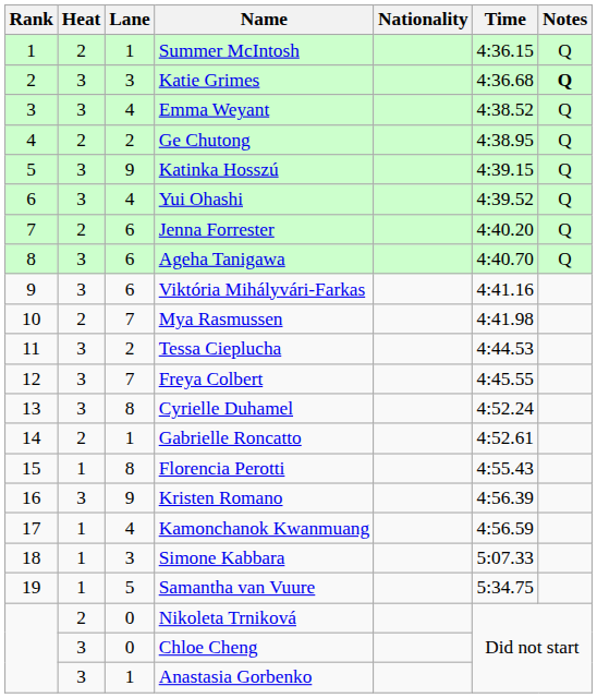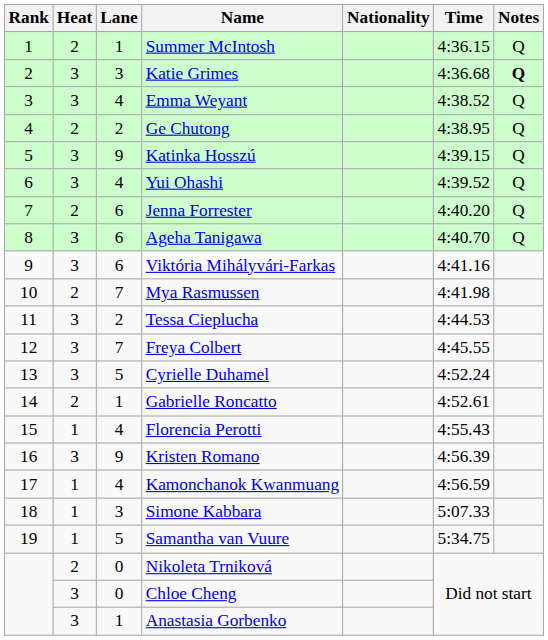 <table class="wikitable sortable" style="text-align:center">
 <tr>
 <th>Rank</th>
 <th>Heat</th>
 <th>Lane</th>
 <th>Name</th>
 <th>Nationality</th>
 <th>Time</th>
 <th>Notes</th>
 </tr>
 <tr bgcolor=ccffcc>
 <td>1</td>
 <td>2</td>
 <td>1</td>
 <td align=left><a href='#'>Summer McIntosh</a></td>
 <td align=left></td>
 <td>4:36.15</td>
 <td>Q</td>
 </tr>
 <tr bgcolor=ccffcc>
 <td>2</td>
 <td>3</td>
 <td>3</td>
 <td align=left><a href='#'>Katie Grimes</a></td>
 <td align=left></td>
 <td>4:36.68</td>
 <td><strong>Q</strong></td>
 </tr>
 <tr bgcolor=ccffcc>
 <td>3</td>
 <td>3</td>
 <td>4</td>
 <td align=left><a href='#'>Emma Weyant</a></td>
 <td align=left></td>
 <td>4:38.52</td>
 <td>Q</td>
 </tr>
 <tr bgcolor=ccffcc>
 <td>4</td>
 <td>2</td>
 <td>2</td>
 <td align=left><a href='#'>Ge Chutong</a></td>
 <td align=left></td>
 <td>4:38.95</td>
 <td>Q</td>
 </tr>
 <tr bgcolor=ccffcc>
 <td>5</td>
 <td>3</td>
 <td>9</td>
 <td align=left><a href='#'>Katinka Hosszú</a></td>
 <td align=left></td>
 <td>4:39.15</td>
 <td>Q</td>
 </tr>
 <tr bgcolor=ccffcc>
 <td>6</td>
 <td>3</td>
 <td>4</td>
 <td align=left><a href='#'>Yui Ohashi</a></td>
 <td align=left></td>
 <td>4:39.52</td>
 <td>Q</td>
 </tr>
 <tr bgcolor=ccffcc>
 <td>7</td>
 <td>2</td>
 <td>6</td>
 <td align=left><a href='#'>Jenna Forrester</a></td>
 <td align=left></td>
 <td>4:40.20</td>
 <td>Q</td>
 </tr>
 <tr bgcolor=ccffcc>
 <td>8</td>
 <td>3</td>
 <td>6</td>
 <td align=left><a href='#'>Ageha Tanigawa</a></td>
 <td align=left></td>
 <td>4:40.70</td>
 <td>Q</td>
 </tr>
 <tr>
 <td>9</td>
 <td>3</td>
 <td>6</td>
 <td align=left><a href='#'>Viktória Mihályvári-Farkas</a></td>
 <td align=left></td>
 <td>4:41.16</td>
 <td></td>
 </tr>
 <tr>
 <td>10</td>
 <td>2</td>
 <td>7</td>
 <td align=left><a href='#'>Mya Rasmussen</a></td>
 <td align=left></td>
 <td>4:41.98</td>
 <td></td>
 </tr>
 <tr>
 <td>11</td>
 <td>3</td>
 <td>2</td>
 <td align=left><a href='#'>Tessa Cieplucha</a></td>
 <td align=left></td>
 <td>4:44.53</td>
 <td></td>
 </tr>
 <tr>
 <td>12</td>
 <td>3</td>
 <td>7</td>
 <td align=left><a href='#'>Freya Colbert</a></td>
 <td align=left></td>
 <td>4:45.55</td>
 <td></td>
 </tr>
 <tr>
 <td>13</td>
 <td>3</td>
-<td>8</td>
+<td>5</td>
 <td align=left><a href='#'>Cyrielle Duhamel</a></td>
 <td align=left></td>
 <td>4:52.24</td>
 <td></td>
 </tr>
 <tr>
 <td>14</td>
 <td>2</td>
 <td>1</td>
 <td align=left><a href='#'>Gabrielle Roncatto</a></td>
 <td align=left></td>
 <td>4:52.61</td>
 <td></td>
 </tr>
 <tr>
 <td>15</td>
 <td>1</td>
-<td>8</td>
+<td>4</td>
 <td align=left><a href='#'>Florencia Perotti</a></td>
 <td align=left></td>
 <td>4:55.43</td>
 <td></td>
 </tr>
 <tr>
 <td>16</td>
 <td>3</td>
 <td>9</td>
 <td align=left><a href='#'>Kristen Romano</a></td>
 <td align=left></td>
 <td>4:56.39</td>
 <td></td>
 </tr>
 <tr>
 <td>17</td>
 <td>1</td>
 <td>4</td>
 <td align=left><a href='#'>Kamonchanok Kwanmuang</a></td>
 <td align=left></td>
 <td>4:56.59</td>
 <td></td>
 </tr>
 <tr>
 <td>18</td>
 <td>1</td>
 <td>3</td>
 <td align=left><a href='#'>Simone Kabbara</a></td>
 <td align=left></td>
 <td>5:07.33</td>
 <td></td>
 </tr>
 <tr>
 <td>19</td>
 <td>1</td>
 <td>5</td>
 <td align=left><a href='#'>Samantha van Vuure</a></td>
 <td align=left></td>
 <td>5:34.75</td>
 <td></td>
 </tr>
 <tr>
 <td rowspan=3></td>
 <td>2</td>
 <td>0</td>
 <td align=left><a href='#'>Nikoleta Trniková</a></td>
 <td align=left></td>
 <td colspan=2 rowspan=3>Did not start</td>
 </tr>
 <tr>
 <td>3</td>
 <td>0</td>
 <td align=left><a href='#'>Chloe Cheng</a></td>
 <td align=left></td>
 </tr>
 <tr>
 <td>3</td>
 <td>1</td>
 <td align=left><a href='#'>Anastasia Gorbenko</a></td>
 <td align=left></td>
 </tr>
 </table>
